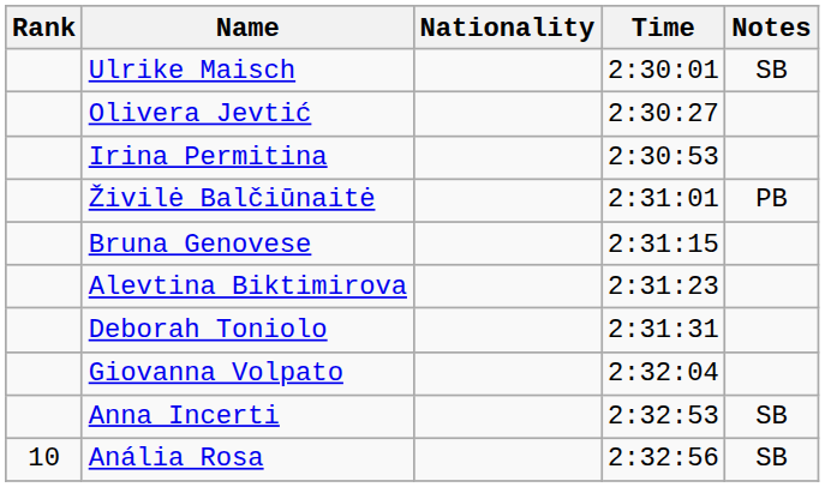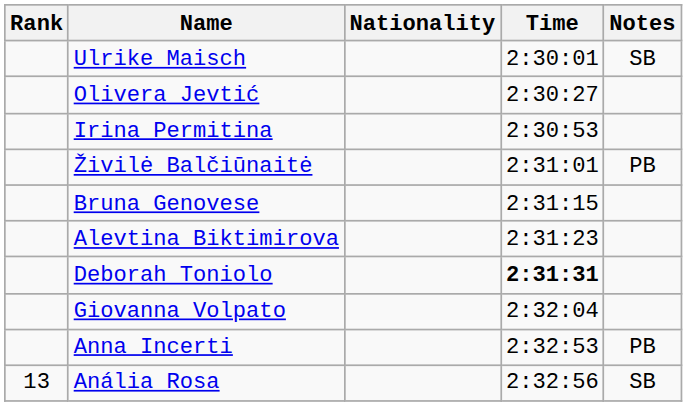 <table class="wikitable" style="text-align:center;">
 <tr>
 <th>Rank</th>
 <th>Name</th>
 <th>Nationality</th>
 <th>Time</th>
 <th>Notes</th>
 </tr>
 <tr>
 <td></td>
 <td align=left><a href='#'>Ulrike Maisch</a></td>
 <td align=left></td>
 <td>2:30:01</td>
 <td>SB</td>
 </tr>
 <tr>
 <td></td>
 <td align=left><a href='#'>Olivera Jevtić</a></td>
 <td align=left></td>
 <td>2:30:27</td>
 <td></td>
 </tr>
 <tr>
 <td></td>
 <td align=left><a href='#'>Irina Permitina</a></td>
 <td align=left></td>
 <td>2:30:53</td>
 <td></td>
 </tr>
 <tr>
 <td></td>
 <td align=left><a href='#'>Živilė Balčiūnaitė</a></td>
 <td align=left></td>
 <td>2:31:01</td>
 <td>PB</td>
 </tr>
 <tr>
 <td></td>
 <td align=left><a href='#'>Bruna Genovese</a></td>
 <td align=left></td>
 <td>2:31:15</td>
 <td></td>
 </tr>
 <tr>
 <td></td>
 <td align=left><a href='#'>Alevtina Biktimirova</a></td>
 <td align=left></td>
 <td>2:31:23</td>
 <td></td>
 </tr>
 <tr>
 <td></td>
 <td align=left><a href='#'>Deborah Toniolo</a></td>
 <td align=left></td>
-<td>2:31:31</td>
+<td><strong>2:31:31</strong></td>
 <td></td>
 </tr>
 <tr>
 <td></td>
 <td align=left><a href='#'>Giovanna Volpato</a></td>
 <td align=left></td>
 <td>2:32:04</td>
 <td></td>
 </tr>
 <tr>
 <td></td>
 <td align=left><a href='#'>Anna Incerti</a></td>
 <td align=left></td>
 <td>2:32:53</td>
-<td>SB</td>
+<td>PB</td>
 </tr>
 <tr>
-<td>10</td>
+<td>13</td>
 <td align=left><a href='#'>Anália Rosa</a></td>
 <td align=left></td>
 <td>2:32:56</td>
 <td>SB</td>
 </tr>
 </table>
